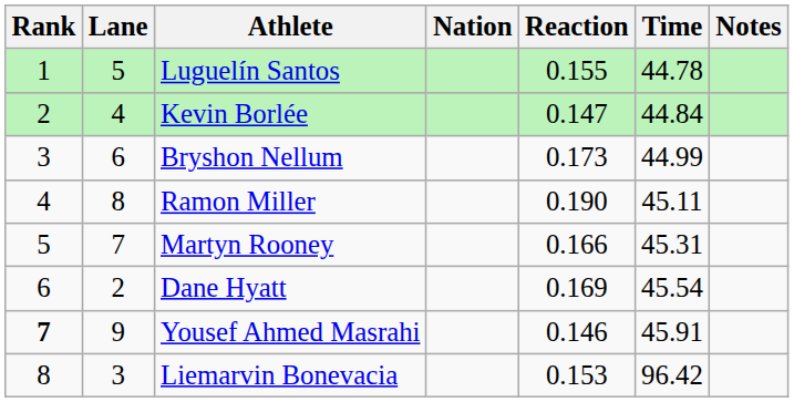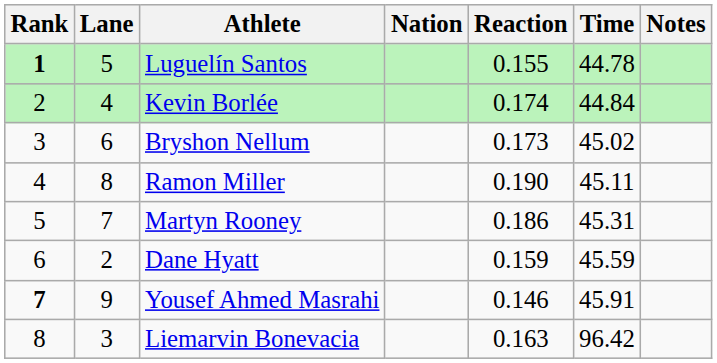 <table class="wikitable sortable" style="text-align:center">
 <tr>
 <th>Rank</th>
 <th>Lane</th>
 <th>Athlete</th>
 <th>Nation</th>
 <th>Reaction</th>
 <th>Time</th>
 <th>Notes</th>
 </tr>
 <tr style="background:#bbf3bb;">
-<td>1</td>
+<td><strong>1</strong></td>
 <td>5</td>
 <td align=left><a href='#'>Luguelín Santos</a></td>
 <td align=left></td>
 <td>0.155</td>
 <td>44.78</td>
 <td></td>
 </tr>
 <tr style="background:#bbf3bb;">
 <td>2</td>
 <td>4</td>
 <td align=left><a href='#'>Kevin Borlée</a></td>
 <td align=left></td>
-<td>0.147</td>
+<td>0.174</td>
 <td>44.84</td>
 <td></td>
 </tr>
 <tr>
 <td>3</td>
 <td>6</td>
 <td align=left><a href='#'>Bryshon Nellum</a></td>
 <td align=left></td>
 <td>0.173</td>
-<td>44.99</td>
+<td>45.02</td>
 <td></td>
 </tr>
 <tr>
 <td>4</td>
 <td>8</td>
 <td align=left><a href='#'>Ramon Miller</a></td>
 <td align=left></td>
 <td>0.190</td>
 <td>45.11</td>
 <td></td>
 </tr>
 <tr>
 <td>5</td>
 <td>7</td>
 <td align=left><a href='#'>Martyn Rooney</a></td>
 <td align=left></td>
-<td>0.166</td>
+<td>0.186</td>
 <td>45.31</td>
 <td></td>
 </tr>
 <tr>
 <td>6</td>
 <td>2</td>
 <td align=left><a href='#'>Dane Hyatt</a></td>
 <td align=left></td>
-<td>0.169</td>
-<td>45.54</td>
+<td>0.159</td>
+<td>45.59</td>
 <td></td>
 </tr>
 <tr>
 <td><strong>7</strong></td>
 <td>9</td>
 <td align=left><a href='#'>Yousef Ahmed Masrahi</a></td>
 <td align=left></td>
 <td>0.146</td>
 <td>45.91</td>
 <td></td>
 </tr>
 <tr>
 <td>8</td>
 <td>3</td>
 <td align=left><a href='#'>Liemarvin Bonevacia</a></td>
 <td align=left></td>
-<td>0.153</td>
+<td>0.163</td>
 <td>96.42</td>
 <td></td>
 </tr>
 </table>
